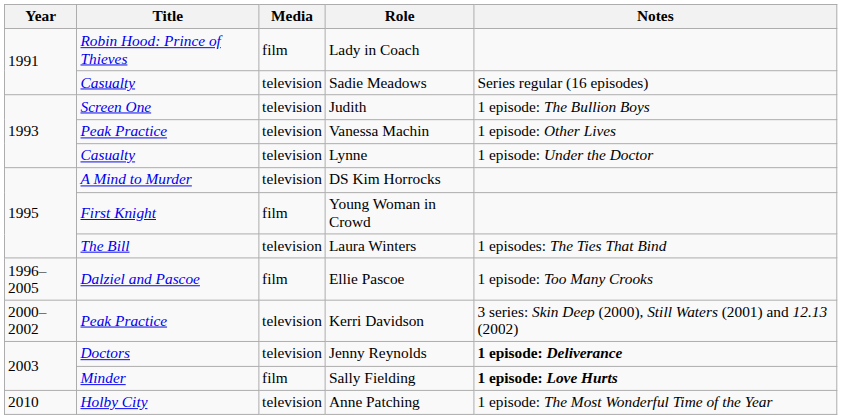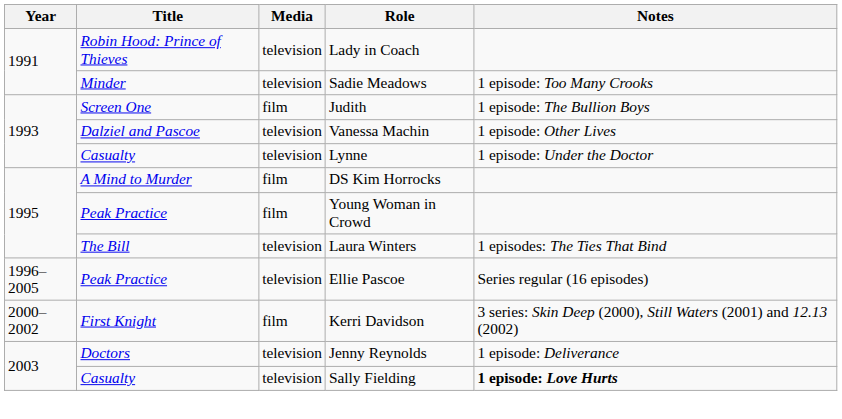 <table class="wikitable">
 <tr>
 <th>Year</th>
 <th>Title</th>
 <th>Media</th>
 <th>Role</th>
 <th>Notes</th>
 </tr>
 <tr>
 <td rowspan="2">1991</td>
 <td><em><a href='#'>Robin Hood: Prince of Thieves</a></em></td>
-<td>film</td>
+<td>television</td>
 <td>Lady in Coach</td>
 <td></td>
 </tr>
 <tr>
-<td><em><a href='#'>Casualty</a></em></td>
+<td><em><a href='#'>Minder</a></em></td>
 <td>television</td>
 <td>Sadie Meadows</td>
-<td>Series regular (16 episodes)</td>
+<td>1 episode: <em>Too Many Crooks</em></td>
 </tr>
 <tr>
 <td rowspan="3">1993</td>
 <td><em><a href='#'>Screen One</a></em></td>
-<td>television</td>
+<td>film</td>
 <td>Judith</td>
 <td>1 episode: <em>The Bullion Boys</em></td>
 </tr>
 <tr>
-<td><em><a href='#'>Peak Practice</a></em></td>
+<td><em><a href='#'>Dalziel and Pascoe</a></em></td>
 <td>television</td>
 <td>Vanessa Machin</td>
 <td>1 episode: <em>Other Lives</em></td>
 </tr>
 <tr>
 <td><em><a href='#'>Casualty</a></em></td>
 <td>television</td>
 <td>Lynne</td>
 <td>1 episode: <em>Under the Doctor</em></td>
 </tr>
 <tr>
 <td rowspan="3">1995</td>
 <td><em><a href='#'>A Mind to Murder</a></em></td>
-<td>television</td>
+<td>film</td>
 <td>DS Kim Horrocks</td>
 <td></td>
 </tr>
 <tr>
-<td><em><a href='#'>First Knight</a></em></td>
+<td><em><a href='#'>Peak Practice</a></em></td>
 <td>film</td>
 <td>Young Woman in Crowd</td>
 <td></td>
 </tr>
 <tr>
 <td><em><a href='#'>The Bill</a></em></td>
 <td>television</td>
 <td>Laura Winters</td>
 <td>1 episodes: <em>The Ties That Bind</em></td>
 </tr>
 <tr>
 <td rowspan="1">1996–2005</td>
-<td><em><a href='#'>Dalziel and Pascoe</a></em></td>
-<td>film</td>
+<td><em><a href='#'>Peak Practice</a></em></td>
+<td>television</td>
 <td>Ellie Pascoe</td>
-<td>1 episode: <em>Too Many Crooks</em></td>
+<td>Series regular (16 episodes)</td>
 </tr>
 <tr>
 <td rowspan="1">2000–2002</td>
-<td><em><a href='#'>Peak Practice</a></em></td>
-<td>television</td>
+<td><em><a href='#'>First Knight</a></em></td>
+<td>film</td>
 <td>Kerri Davidson</td>
 <td>3 series: <em>Skin Deep</em> (2000), <em>Still Waters</em> (2001) and <em>12.13</em> (2002)</td>
 </tr>
 <tr>
 <td rowspan="2">2003</td>
 <td><em><a href='#'>Doctors</a></em></td>
 <td>television</td>
 <td>Jenny Reynolds</td>
-<td><strong>1 episode: <em>Deliverance</em></strong></td>
+<td>1 episode: <em>Deliverance</em></td>
 </tr>
 <tr>
-<td><em><a href='#'>Minder</a></em></td>
-<td>film</td>
+<td><em><a href='#'>Casualty</a></em></td>
+<td>television</td>
 <td>Sally Fielding</td>
 <td><strong>1 episode: <em>Love Hurts</em></strong></td>
 </tr>
-<tr>
-<td rowspan="1">2010</td>
-<td><em><a href='#'>Holby City</a></em></td>
-<td>television</td>
-<td>Anne Patching</td>
-<td>1 episode: <em>The Most Wonderful Time of the Year</em></td>
-</tr>
 </table>
